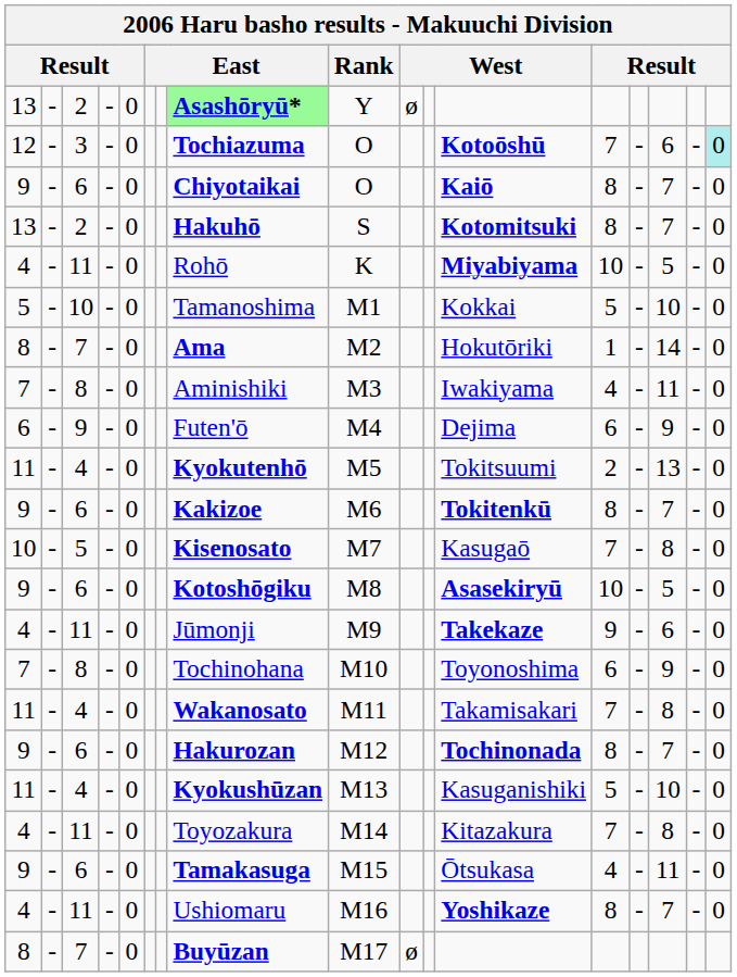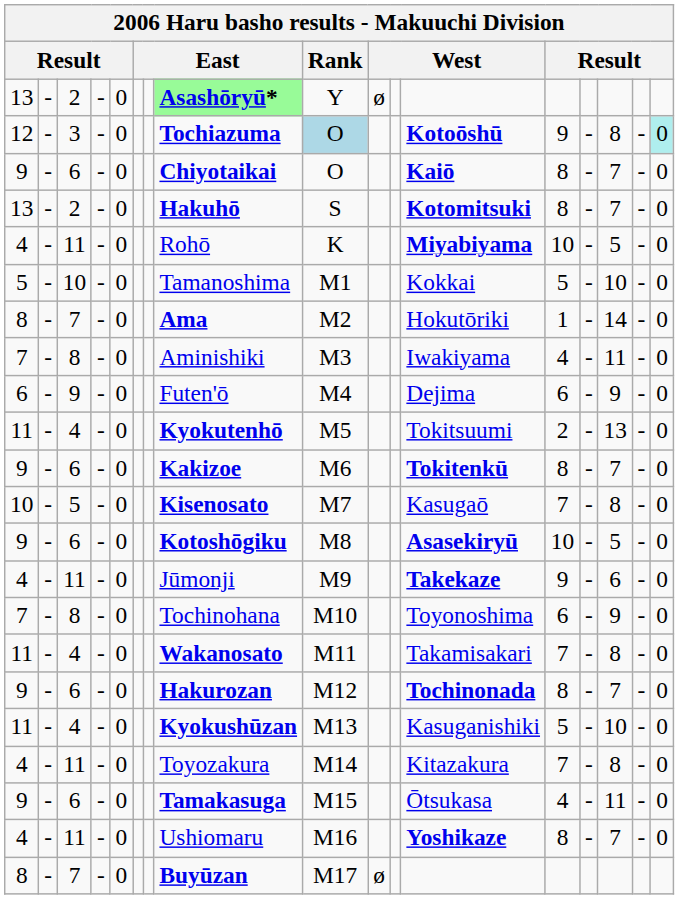 <table class="wikitable">
 <tr>
 <th colspan="17">2006 Haru basho results - Makuuchi Division</th>
 </tr>
 <tr>
 <th colspan="5">Result</th>
 <th colspan="3">East</th>
 <th>Rank</th>
 <th colspan="3">West</th>
 <th colspan="5">Result</th>
 </tr>
 <tr>
 <td align=center>13</td>
 <td align=center>-</td>
 <td align=center>2</td>
 <td align=center>-</td>
 <td align=center>0</td>
 <td align=center></td>
 <td align=center></td>
 <td style="background: PaleGreen;"><strong><a href='#'>Asashōryū</a>*</strong></td>
 <td align=center>Y</td>
 <td align=center>ø</td>
 <td align=center></td>
 <td></td>
 <td align=center></td>
 <td align=center></td>
 <td align=center></td>
 <td align=center></td>
 <td align=center></td>
 </tr>
 <tr>
 <td align=center>12</td>
 <td align=center>-</td>
 <td align=center>3</td>
 <td align=center>-</td>
 <td align=center>0</td>
 <td align=center></td>
 <td align=center></td>
 <td><strong><a href='#'>Tochiazuma</a></strong></td>
-<td align=center>O</td>
+<td align=center style="background: lightblue;">O</td>
 <td align=center></td>
 <td align=center></td>
 <td><strong><a href='#'>Kotoōshū</a></strong></td>
-<td align=center>7</td>
+<td align=center>9</td>
 <td align=center>-</td>
-<td align=center>6</td>
+<td align=center>8</td>
 <td align=center>-</td>
 <td align=center style="background: paleturquoise;">0</td>
 </tr>
 <tr>
 <td align=center>9</td>
 <td align=center>-</td>
 <td align=center>6</td>
 <td align=center>-</td>
 <td align=center>0</td>
 <td align=center></td>
 <td align=center></td>
 <td><strong><a href='#'>Chiyotaikai</a></strong></td>
 <td align=center>O</td>
 <td align=center></td>
 <td align=center></td>
 <td><strong><a href='#'>Kaiō</a></strong></td>
 <td align=center>8</td>
 <td align=center>-</td>
 <td align=center>7</td>
 <td align=center>-</td>
 <td align=center>0</td>
 </tr>
 <tr>
 <td align=center>13</td>
 <td align=center>-</td>
 <td align=center>2</td>
 <td align=center>-</td>
 <td align=center>0</td>
 <td align=center></td>
 <td align=center></td>
 <td><strong><a href='#'>Hakuhō</a></strong></td>
 <td align=center>S</td>
 <td align=center></td>
 <td align=center></td>
 <td><a href='#'><strong>Kotomitsuki</strong></a></td>
 <td align=center>8</td>
 <td align=center>-</td>
 <td align=center>7</td>
 <td align=center>-</td>
 <td align=center>0</td>
 </tr>
 <tr>
 <td align=center>4</td>
 <td align=center>-</td>
 <td align=center>11</td>
 <td align=center>-</td>
 <td align=center>0</td>
 <td align=center></td>
 <td align=center></td>
 <td><a href='#'>Rohō</a></td>
 <td align=center>K</td>
 <td align=center></td>
 <td align=center></td>
 <td><a href='#'><strong>Miyabiyama</strong></a></td>
 <td align=center>10</td>
 <td align=center>-</td>
 <td align=center>5</td>
 <td align=center>-</td>
 <td align=center>0</td>
 </tr>
 <tr>
 <td align=center>5</td>
 <td align=center>-</td>
 <td align=center>10</td>
 <td align=center>-</td>
 <td align=center>0</td>
 <td align=center></td>
 <td align=center></td>
 <td><a href='#'>Tamanoshima</a></td>
 <td align=center>M1</td>
 <td align=center></td>
 <td align=center></td>
 <td><a href='#'>Kokkai</a></td>
 <td align=center>5</td>
 <td align=center>-</td>
 <td align=center>10</td>
 <td align=center>-</td>
 <td align=center>0</td>
 </tr>
 <tr>
 <td align=center>8</td>
 <td align=center>-</td>
 <td align=center>7</td>
 <td align=center>-</td>
 <td align=center>0</td>
 <td align=center></td>
 <td align=center></td>
 <td><a href='#'><strong>Ama</strong></a></td>
 <td align=center>M2</td>
 <td align=center></td>
 <td align=center></td>
 <td><a href='#'>Hokutōriki</a></td>
 <td align=center>1</td>
 <td align=center>-</td>
 <td align=center>14</td>
 <td align=center>-</td>
 <td align=center>0</td>
 </tr>
 <tr>
 <td align=center>7</td>
 <td align=center>-</td>
 <td align=center>8</td>
 <td align=center>-</td>
 <td align=center>0</td>
 <td align=center></td>
 <td align=center></td>
 <td><a href='#'>Aminishiki</a></td>
 <td align=center>M3</td>
 <td align=center></td>
 <td align=center></td>
 <td><a href='#'>Iwakiyama</a></td>
 <td align=center>4</td>
 <td align=center>-</td>
 <td align=center>11</td>
 <td align=center>-</td>
 <td align=center>0</td>
 </tr>
 <tr>
 <td align=center>6</td>
 <td align=center>-</td>
 <td align=center>9</td>
 <td align=center>-</td>
 <td align=center>0</td>
 <td align=center></td>
 <td align=center></td>
 <td><a href='#'>Futen'ō</a></td>
 <td align=center>M4</td>
 <td align=center></td>
 <td align=center></td>
 <td><a href='#'>Dejima</a></td>
 <td align=center>6</td>
 <td align=center>-</td>
 <td align=center>9</td>
 <td align=center>-</td>
 <td align=center>0</td>
 </tr>
 <tr>
 <td align=center>11</td>
 <td align=center>-</td>
 <td align=center>4</td>
 <td align=center>-</td>
 <td align=center>0</td>
 <td align=center></td>
 <td align=center></td>
 <td><a href='#'><strong>Kyokutenhō</strong></a></td>
 <td align=center>M5</td>
 <td align=center></td>
 <td align=center></td>
 <td><a href='#'>Tokitsuumi</a></td>
 <td align=center>2</td>
 <td align=center>-</td>
 <td align=center>13</td>
 <td align=center>-</td>
 <td align=center>0</td>
 </tr>
 <tr>
 <td align=center>9</td>
 <td align=center>-</td>
 <td align=center>6</td>
 <td align=center>-</td>
 <td align=center>0</td>
 <td align=center></td>
 <td align=center></td>
 <td><a href='#'><strong>Kakizoe</strong></a></td>
 <td align=center>M6</td>
 <td align=center></td>
 <td align=center></td>
 <td><a href='#'><strong>Tokitenkū</strong></a></td>
 <td align=center>8</td>
 <td align=center>-</td>
 <td align=center>7</td>
 <td align=center>-</td>
 <td align=center>0</td>
 </tr>
 <tr>
 <td align=center>10</td>
 <td align=center>-</td>
 <td align=center>5</td>
 <td align=center>-</td>
 <td align=center>0</td>
 <td align=center></td>
 <td align=center></td>
 <td><a href='#'><strong>Kisenosato</strong></a></td>
 <td align=center>M7</td>
 <td align=center></td>
 <td align=center></td>
 <td><a href='#'>Kasugaō</a></td>
 <td align=center>7</td>
 <td align=center>-</td>
 <td align=center>8</td>
 <td align=center>-</td>
 <td align=center>0</td>
 </tr>
 <tr>
 <td align=center>9</td>
 <td align=center>-</td>
 <td align=center>6</td>
 <td align=center>-</td>
 <td align=center>0</td>
 <td align=center></td>
 <td align=center></td>
 <td><a href='#'><strong>Kotoshōgiku</strong></a></td>
 <td align=center>M8</td>
 <td align=center></td>
 <td align=center></td>
 <td><a href='#'><strong>Asasekiryū</strong></a></td>
 <td align=center>10</td>
 <td align=center>-</td>
 <td align=center>5</td>
 <td align=center>-</td>
 <td align=center>0</td>
 </tr>
 <tr>
 <td align=center>4</td>
 <td align=center>-</td>
 <td align=center>11</td>
 <td align=center>-</td>
 <td align=center>0</td>
 <td align=center></td>
 <td align=center></td>
 <td><a href='#'>Jūmonji</a></td>
 <td align=center>M9</td>
 <td align=center></td>
 <td align=center></td>
 <td><a href='#'><strong>Takekaze</strong></a></td>
 <td align=center>9</td>
 <td align=center>-</td>
 <td align=center>6</td>
 <td align=center>-</td>
 <td align=center>0</td>
 </tr>
 <tr>
 <td align=center>7</td>
 <td align=center>-</td>
 <td align=center>8</td>
 <td align=center>-</td>
 <td align=center>0</td>
 <td align=center></td>
 <td align=center></td>
 <td><a href='#'>Tochinohana</a></td>
 <td align=center>M10</td>
 <td align=center></td>
 <td align=center></td>
 <td><a href='#'>Toyonoshima</a></td>
 <td align=center>6</td>
 <td align=center>-</td>
 <td align=center>9</td>
 <td align=center>-</td>
 <td align=center>0</td>
 </tr>
 <tr>
 <td align=center>11</td>
 <td align=center>-</td>
 <td align=center>4</td>
 <td align=center>-</td>
 <td align=center>0</td>
 <td align=center></td>
 <td align=center></td>
 <td><a href='#'><strong>Wakanosato</strong></a></td>
 <td align=center>M11</td>
 <td align=center></td>
 <td align=center></td>
 <td><a href='#'>Takamisakari</a></td>
 <td align=center>7</td>
 <td align=center>-</td>
 <td align=center>8</td>
 <td align=center>-</td>
 <td align=center>0</td>
 </tr>
 <tr>
 <td align=center>9</td>
 <td align=center>-</td>
 <td align=center>6</td>
 <td align=center>-</td>
 <td align=center>0</td>
 <td align=center></td>
 <td align=center></td>
 <td><a href='#'><strong>Hakurozan</strong></a></td>
 <td align=center>M12</td>
 <td align=center></td>
 <td align=center></td>
 <td><a href='#'><strong>Tochinonada</strong></a></td>
 <td align=center>8</td>
 <td align=center>-</td>
 <td align=center>7</td>
 <td align=center>-</td>
 <td align=center>0</td>
 </tr>
 <tr>
 <td align=center>11</td>
 <td align=center>-</td>
 <td align=center>4</td>
 <td align=center>-</td>
 <td align=center>0</td>
 <td align=center></td>
 <td align=center></td>
 <td><a href='#'><strong>Kyokushūzan</strong></a></td>
 <td align=center>M13</td>
 <td align=center></td>
 <td align=center></td>
 <td><a href='#'>Kasuganishiki</a></td>
 <td align=center>5</td>
 <td align=center>-</td>
 <td align=center>10</td>
 <td align=center>-</td>
 <td align=center>0</td>
 </tr>
 <tr>
 <td align=center>4</td>
 <td align=center>-</td>
 <td align=center>11</td>
 <td align=center>-</td>
 <td align=center>0</td>
 <td align=center></td>
 <td align=center></td>
 <td><a href='#'>Toyozakura</a></td>
 <td align=center>M14</td>
 <td align=center></td>
 <td align=center></td>
 <td><a href='#'>Kitazakura</a></td>
 <td align=center>7</td>
 <td align=center>-</td>
 <td align=center>8</td>
 <td align=center>-</td>
 <td align=center>0</td>
 </tr>
 <tr>
 <td align=center>9</td>
 <td align=center>-</td>
 <td align=center>6</td>
 <td align=center>-</td>
 <td align=center>0</td>
 <td align=center></td>
 <td align=center></td>
 <td><a href='#'><strong>Tamakasuga</strong></a></td>
 <td align=center>M15</td>
 <td align=center></td>
 <td align=center></td>
 <td><a href='#'>Ōtsukasa</a></td>
 <td align=center>4</td>
 <td align=center>-</td>
 <td align=center>11</td>
 <td align=center>-</td>
 <td align=center>0</td>
 </tr>
 <tr>
 <td align=center>4</td>
 <td align=center>-</td>
 <td align=center>11</td>
 <td align=center>-</td>
 <td align=center>0</td>
 <td align=center></td>
 <td align=center></td>
 <td><a href='#'>Ushiomaru</a></td>
 <td align=center>M16</td>
 <td align=center></td>
 <td align=center></td>
 <td><strong><a href='#'>Yoshikaze</a></strong></td>
 <td align=center>8</td>
 <td align=center>-</td>
 <td align=center>7</td>
 <td align=center>-</td>
 <td align=center>0</td>
 </tr>
 <tr>
 <td align=center>8</td>
 <td align=center>-</td>
 <td align=center>7</td>
 <td align=center>-</td>
 <td align=center>0</td>
 <td align=center></td>
 <td align=center></td>
 <td><a href='#'><strong>Buyūzan</strong></a></td>
 <td align=center>M17</td>
 <td align=center>ø</td>
 <td align=center></td>
 <td></td>
 <td align=center></td>
 <td align=center></td>
 <td align=center></td>
 <td align=center></td>
 <td align=center></td>
 </tr>
 </table>
